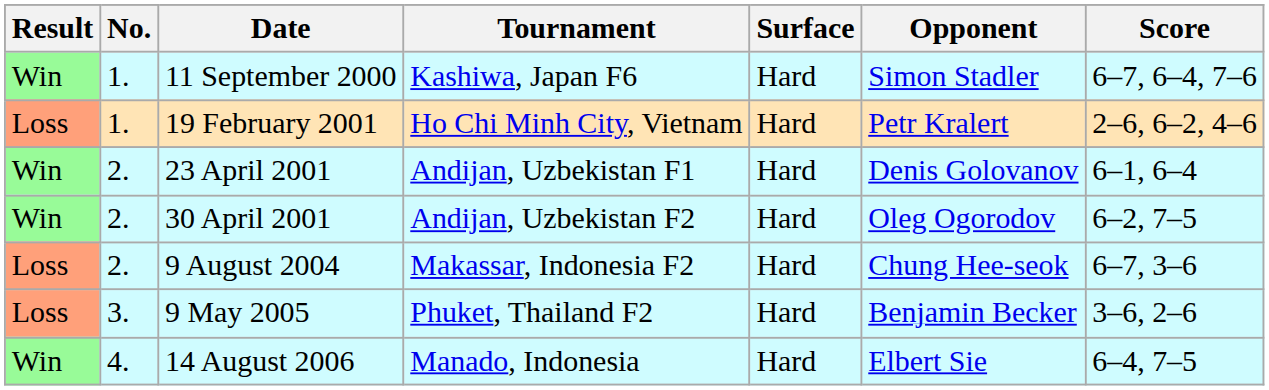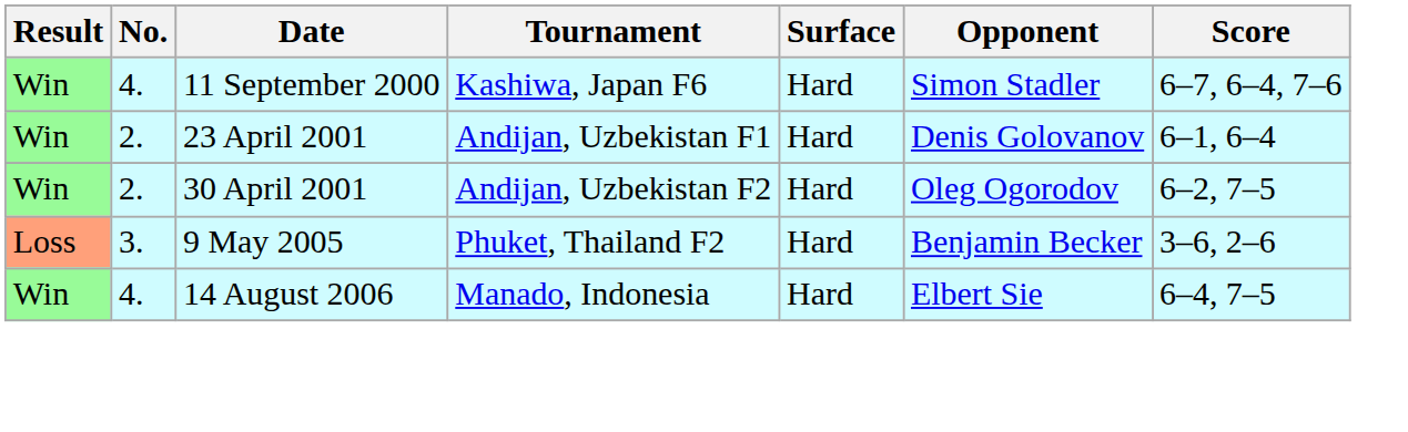 <table class="wikitable">
 <tr>
 <th>Result</th>
 <th>No.</th>
 <th>Date</th>
 <th>Tournament</th>
 <th>Surface</th>
 <th>Opponent</th>
 <th>Score</th>
 </tr>
 <tr style="background:#cffcff;">
 <td style="background:#98fb98;">Win</td>
-<td>1.</td>
+<td>4.</td>
 <td>11 September 2000</td>
 <td><a href='#'>Kashiwa</a>, Japan F6</td>
 <td>Hard</td>
 <td> <a href='#'>Simon Stadler</a></td>
 <td>6–7, 6–4, 7–6</td>
-</tr>
-<tr style="background:moccasin;">
-<td style="background:#ffa07a;">Loss</td>
-<td>1.</td>
-<td>19 February 2001</td>
-<td><a href='#'>Ho Chi Minh City</a>, Vietnam</td>
-<td>Hard</td>
-<td> <a href='#'>Petr Kralert</a></td>
-<td>2–6, 6–2, 4–6</td>
 </tr>
 <tr style="background:#cffcff;">
 <td style="background:#98fb98;">Win</td>
 <td>2.</td>
 <td>23 April 2001</td>
 <td><a href='#'>Andijan</a>, Uzbekistan F1</td>
 <td>Hard</td>
 <td> <a href='#'>Denis Golovanov</a></td>
 <td>6–1, 6–4</td>
 </tr>
 <tr style="background:#cffcff;">
 <td style="background:#98fb98;">Win</td>
 <td>2.</td>
 <td>30 April 2001</td>
 <td><a href='#'>Andijan</a>, Uzbekistan F2</td>
 <td>Hard</td>
 <td> <a href='#'>Oleg Ogorodov</a></td>
 <td>6–2, 7–5</td>
 </tr>
 <tr style="background:#cffcff;">
 <td style="background:#ffa07a;">Loss</td>
-<td>2.</td>
-<td>9 August 2004</td>
-<td><a href='#'>Makassar</a>, Indonesia F2</td>
-<td>Hard</td>
-<td> <a href='#'>Chung Hee-seok</a></td>
-<td>6–7, 3–6</td>
-</tr>
-<tr style="background:#cffcff;">
-<td style="background:#ffa07a;">Loss</td>
 <td>3.</td>
 <td>9 May 2005</td>
 <td><a href='#'>Phuket</a>, Thailand F2</td>
 <td>Hard</td>
 <td> <a href='#'>Benjamin Becker</a></td>
 <td>3–6, 2–6</td>
 </tr>
 <tr style="background:#cffcff;">
 <td style="background:#98fb98;">Win</td>
 <td>4.</td>
 <td>14 August 2006</td>
 <td><a href='#'>Manado</a>, Indonesia</td>
 <td>Hard</td>
 <td> <a href='#'>Elbert Sie</a></td>
 <td>6–4, 7–5</td>
 </tr>
 </table>
